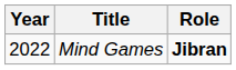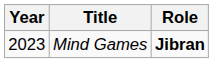 <table class="wikitable">
 <tr>
 <th>Year</th>
 <th>Title</th>
 <th>Role</th>
 </tr>
 <tr>
-<td>2022</td>
+<td>2023</td>
 <td><em>Mind Games</em></td>
 <td><strong>Jibran</strong></td>
 </tr>
 </table>
